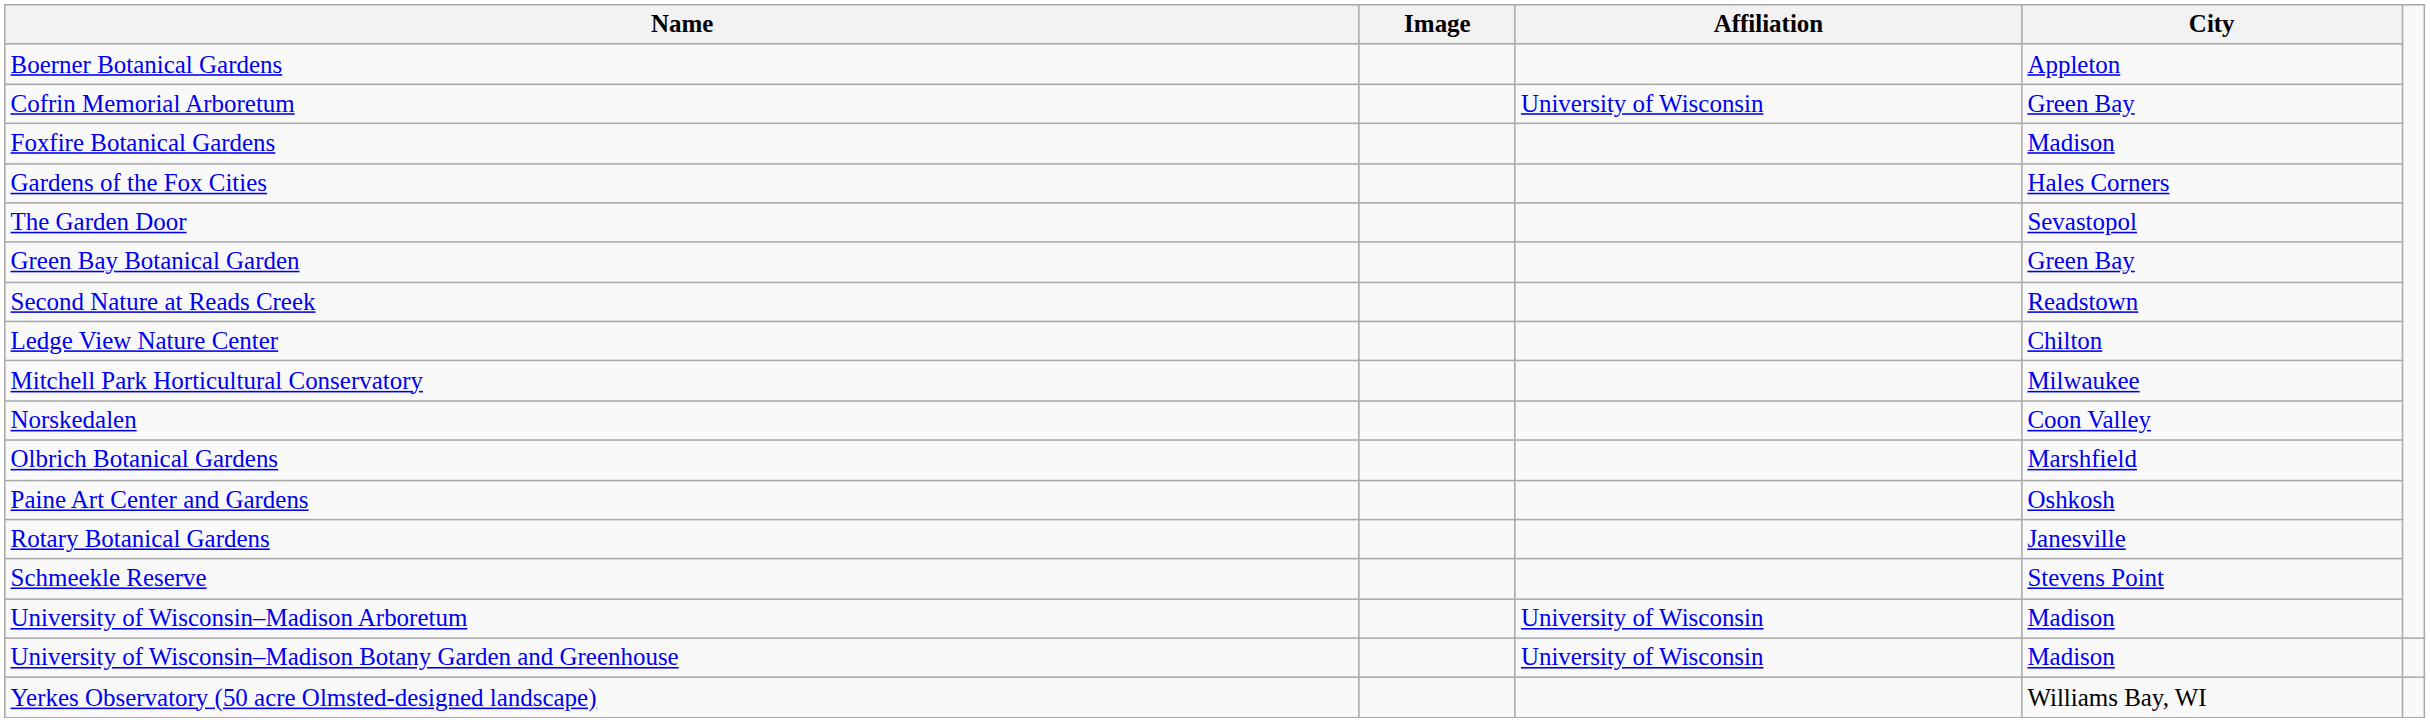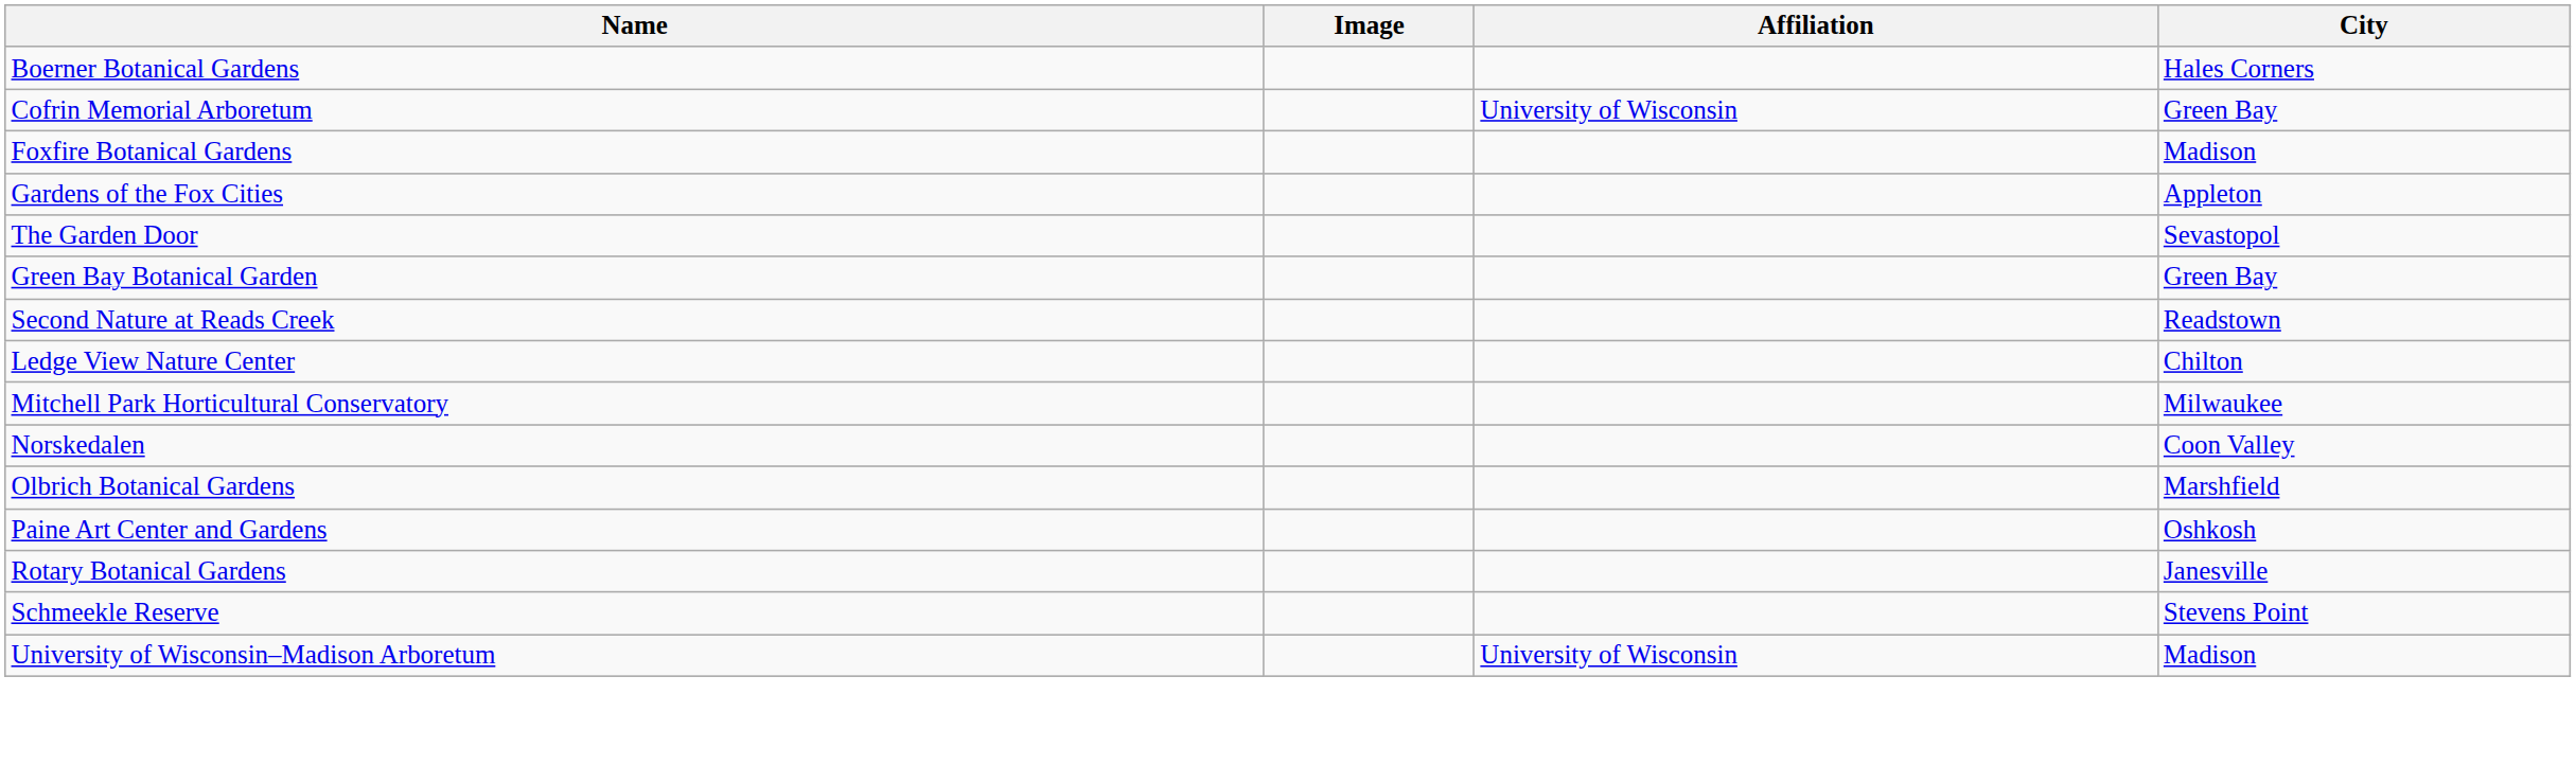 <table class="wikitable" style="width:98%">
 <tr>
 <th>Name</th>
 <th>Image</th>
 <th>Affiliation</th>
 <th>City</th>
 </tr>
 <tr>
 <td><a href='#'>Boerner Botanical Gardens</a></td>
 <td></td>
 <td></td>
-<td><a href='#'>Appleton</a></td>
+<td><a href='#'>Hales Corners</a></td>
 </tr>
 <tr>
 <td><a href='#'>Cofrin Memorial Arboretum</a></td>
 <td></td>
 <td><a href='#'>University of Wisconsin</a></td>
 <td><a href='#'>Green Bay</a></td>
 </tr>
 <tr>
 <td><a href='#'>Foxfire Botanical Gardens</a></td>
 <td></td>
 <td></td>
 <td><a href='#'>Madison</a></td>
 </tr>
 <tr>
 <td><a href='#'>Gardens of the Fox Cities</a></td>
 <td></td>
 <td></td>
-<td><a href='#'>Hales Corners</a></td>
+<td><a href='#'>Appleton</a></td>
 </tr>
 <tr>
 <td><a href='#'>The Garden Door</a></td>
 <td></td>
 <td></td>
 <td><a href='#'>Sevastopol</a></td>
 </tr>
 <tr>
 <td><a href='#'>Green Bay Botanical Garden</a></td>
 <td></td>
 <td></td>
 <td><a href='#'>Green Bay</a></td>
 </tr>
 <tr>
 <td><a href='#'>Second Nature at Reads Creek</a></td>
 <td></td>
 <td></td>
 <td><a href='#'>Readstown</a></td>
 </tr>
 <tr>
 <td><a href='#'>Ledge View Nature Center</a></td>
 <td></td>
 <td></td>
 <td><a href='#'>Chilton</a></td>
 </tr>
 <tr>
 <td><a href='#'>Mitchell Park Horticultural Conservatory</a></td>
 <td></td>
 <td></td>
 <td><a href='#'>Milwaukee</a></td>
 </tr>
 <tr>
 <td><a href='#'>Norskedalen</a></td>
 <td></td>
 <td></td>
 <td><a href='#'>Coon Valley</a></td>
 </tr>
 <tr>
 <td><a href='#'>Olbrich Botanical Gardens</a></td>
 <td></td>
 <td></td>
 <td><a href='#'>Marshfield</a></td>
 </tr>
 <tr>
 <td><a href='#'>Paine Art Center and Gardens</a></td>
 <td></td>
 <td></td>
 <td><a href='#'>Oshkosh</a></td>
 </tr>
 <tr>
 <td><a href='#'>Rotary Botanical Gardens</a></td>
 <td></td>
 <td></td>
 <td><a href='#'>Janesville</a></td>
 </tr>
 <tr>
 <td><a href='#'>Schmeekle Reserve</a></td>
 <td></td>
 <td></td>
 <td><a href='#'>Stevens Point</a></td>
 </tr>
 <tr>
 <td><a href='#'>University of Wisconsin–Madison Arboretum</a></td>
 <td></td>
 <td><a href='#'>University of Wisconsin</a></td>
 <td><a href='#'>Madison</a></td>
 </tr>
-<tr>
-<td><a href='#'>University of Wisconsin–Madison Botany Garden and Greenhouse</a></td>
-<td></td>
-<td><a href='#'>University of Wisconsin</a></td>
-<td><a href='#'>Madison</a></td>
-<td></td>
-</tr>
-<tr>
-<td><a href='#'>Yerkes Observatory (50 acre Olmsted-designed landscape)</a></td>
-<td></td>
-<td></td>
-<td>Williams Bay, WI</td>
-<td></td>
-</tr>
 </table>
